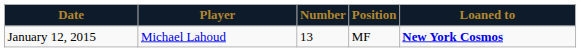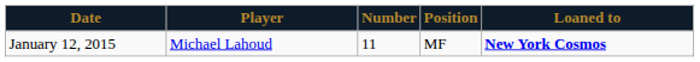 <table class="wikitable" style="text-align:left; font-size:95%;">
 <tr>
 <th style="background:#0E1B2A; color:#B1872D; width:150px;">Date</th>
 <th style="background:#0E1B2A; color:#B1872D; width:180px;">Player</th>
 <th style="background:#0E1B2A; color:#B1872D; width:50px;">Number</th>
 <th style="background:#0E1B2A; color:#B1872D; width:50px;">Position</th>
 <th style="background:#0E1B2A; color:#B1872D; width:200px;">Loaned to</th>
 </tr>
 <tr>
 <td>January 12, 2015</td>
 <td> <a href='#'>Michael Lahoud</a></td>
-<td>13</td>
+<td>11</td>
 <td>MF</td>
 <td><strong> <a href='#'>New York Cosmos</a></strong></td>
 </tr>
 </table>
